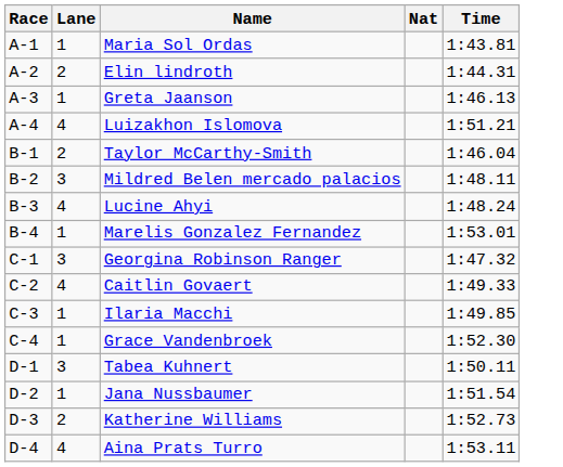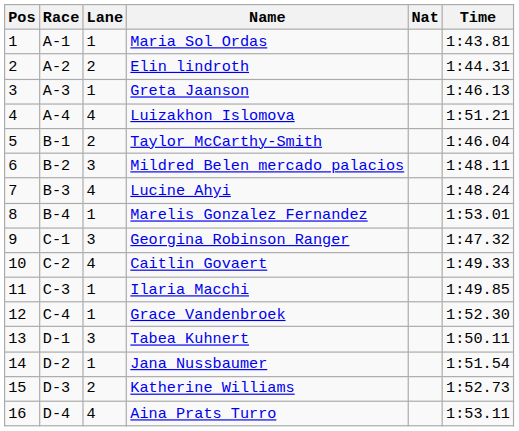 <table class="wikitable sortable">
 <tr>
+<th>Pos</th>
 <th>Race</th>
 <th>Lane</th>
 <th>Name</th>
 <th>Nat</th>
 <th>Time</th>
 </tr>
 <tr>
+<td>1</td>
 <td>A-1</td>
 <td>1</td>
 <td><a href='#'>Maria Sol Ordas</a></td>
 <td></td>
 <td>1:43.81</td>
 </tr>
 <tr>
+<td>2</td>
 <td>A-2</td>
 <td>2</td>
 <td><a href='#'>Elin lindroth</a></td>
 <td></td>
 <td>1:44.31</td>
 </tr>
 <tr>
+<td>3</td>
 <td>A-3</td>
 <td>1</td>
 <td><a href='#'>Greta Jaanson</a></td>
 <td></td>
 <td>1:46.13</td>
 </tr>
 <tr>
+<td>4</td>
 <td>A-4</td>
 <td>4</td>
 <td><a href='#'>Luizakhon Islomova</a></td>
 <td></td>
 <td>1:51.21</td>
 </tr>
 <tr>
+<td>5</td>
 <td>B-1</td>
 <td>2</td>
 <td><a href='#'>Taylor McCarthy-Smith</a></td>
 <td></td>
 <td>1:46.04</td>
 </tr>
 <tr>
+<td>6</td>
 <td>B-2</td>
 <td>3</td>
 <td><a href='#'>Mildred Belen mercado palacios</a></td>
 <td></td>
 <td>1:48.11</td>
 </tr>
 <tr>
+<td>7</td>
 <td>B-3</td>
 <td>4</td>
 <td><a href='#'>Lucine Ahyi</a></td>
 <td></td>
 <td>1:48.24</td>
 </tr>
 <tr>
+<td>8</td>
 <td>B-4</td>
 <td>1</td>
 <td><a href='#'>Marelis Gonzalez Fernandez</a></td>
 <td></td>
 <td>1:53.01</td>
 </tr>
 <tr>
+<td>9</td>
 <td>C-1</td>
 <td>3</td>
 <td><a href='#'>Georgina Robinson Ranger</a></td>
 <td></td>
 <td>1:47.32</td>
 </tr>
 <tr>
+<td>10</td>
 <td>C-2</td>
 <td>4</td>
 <td><a href='#'>Caitlin Govaert</a></td>
 <td></td>
 <td>1:49.33</td>
 </tr>
 <tr>
+<td>11</td>
 <td>C-3</td>
 <td>1</td>
 <td><a href='#'>Ilaria Macchi</a></td>
 <td></td>
 <td>1:49.85</td>
 </tr>
 <tr>
+<td>12</td>
 <td>C-4</td>
 <td>1</td>
 <td><a href='#'>Grace Vandenbroek</a></td>
 <td></td>
 <td>1:52.30</td>
 </tr>
 <tr>
+<td>13</td>
 <td>D-1</td>
 <td>3</td>
 <td><a href='#'>Tabea Kuhnert</a></td>
 <td></td>
 <td>1:50.11</td>
 </tr>
 <tr>
+<td>14</td>
 <td>D-2</td>
 <td>1</td>
 <td><a href='#'>Jana Nussbaumer</a></td>
 <td></td>
 <td>1:51.54</td>
 </tr>
 <tr>
+<td>15</td>
 <td>D-3</td>
 <td>2</td>
 <td><a href='#'>Katherine Williams</a></td>
 <td></td>
 <td>1:52.73</td>
 </tr>
 <tr>
+<td>16</td>
 <td>D-4</td>
 <td>4</td>
 <td><a href='#'>Aina Prats Turro</a></td>
 <td></td>
 <td>1:53.11</td>
 </tr>
 </table>
